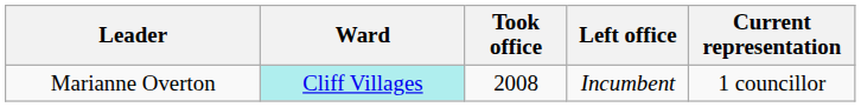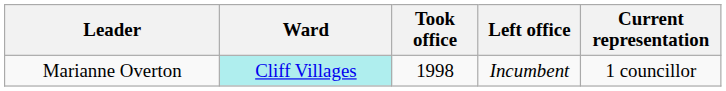 <table class="wikitable" style="text-align:center">
 <tr>
 <th scope="col" style="width:25%;">Leader<br></th>
 <th scope="col" style="width:20%;">Ward</th>
 <th scope="col" style="width:10%;">Took office</th>
 <th scope="col" style="width:10%;">Left office</th>
 <th scope="col" style="width:10%;">Current representation</th>
 </tr>
 <tr>
 <td>Marianne Overton<br></td>
 <td style="background: paleturquoise;"><a href='#'>Cliff Villages</a> </td>
-<td>2008</td>
+<td>1998</td>
 <td><em>Incumbent</em></td>
 <td>1 councillor</td>
 </tr>
 </table>
